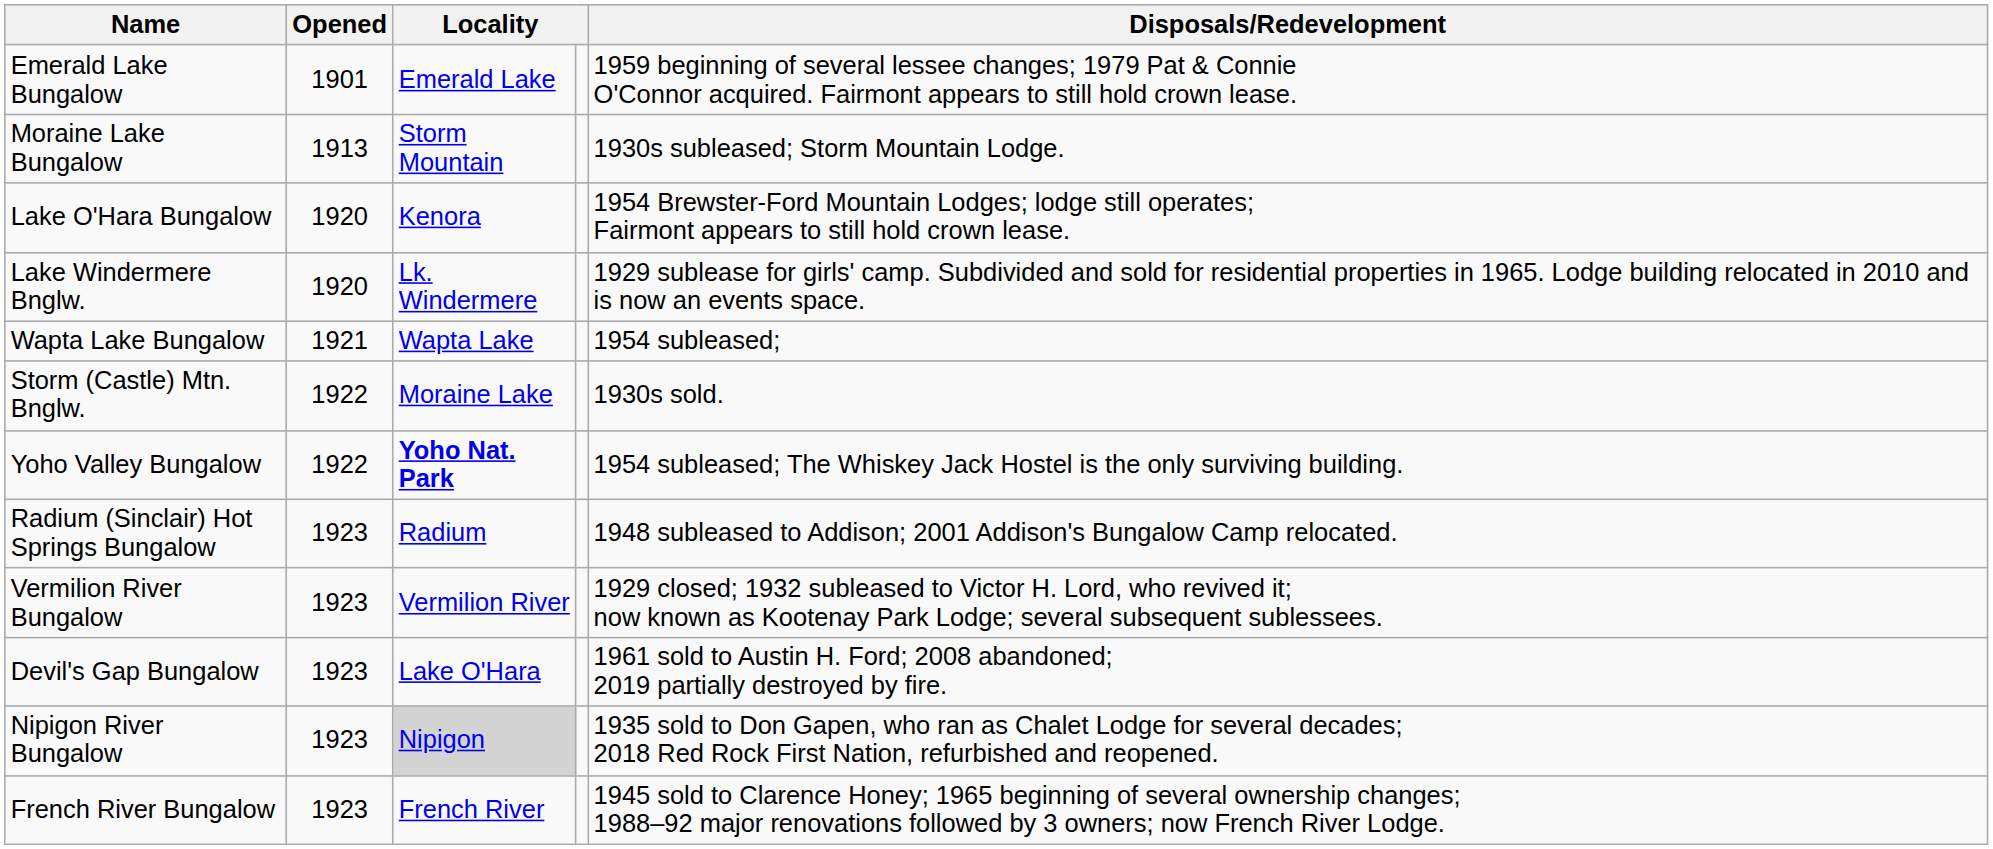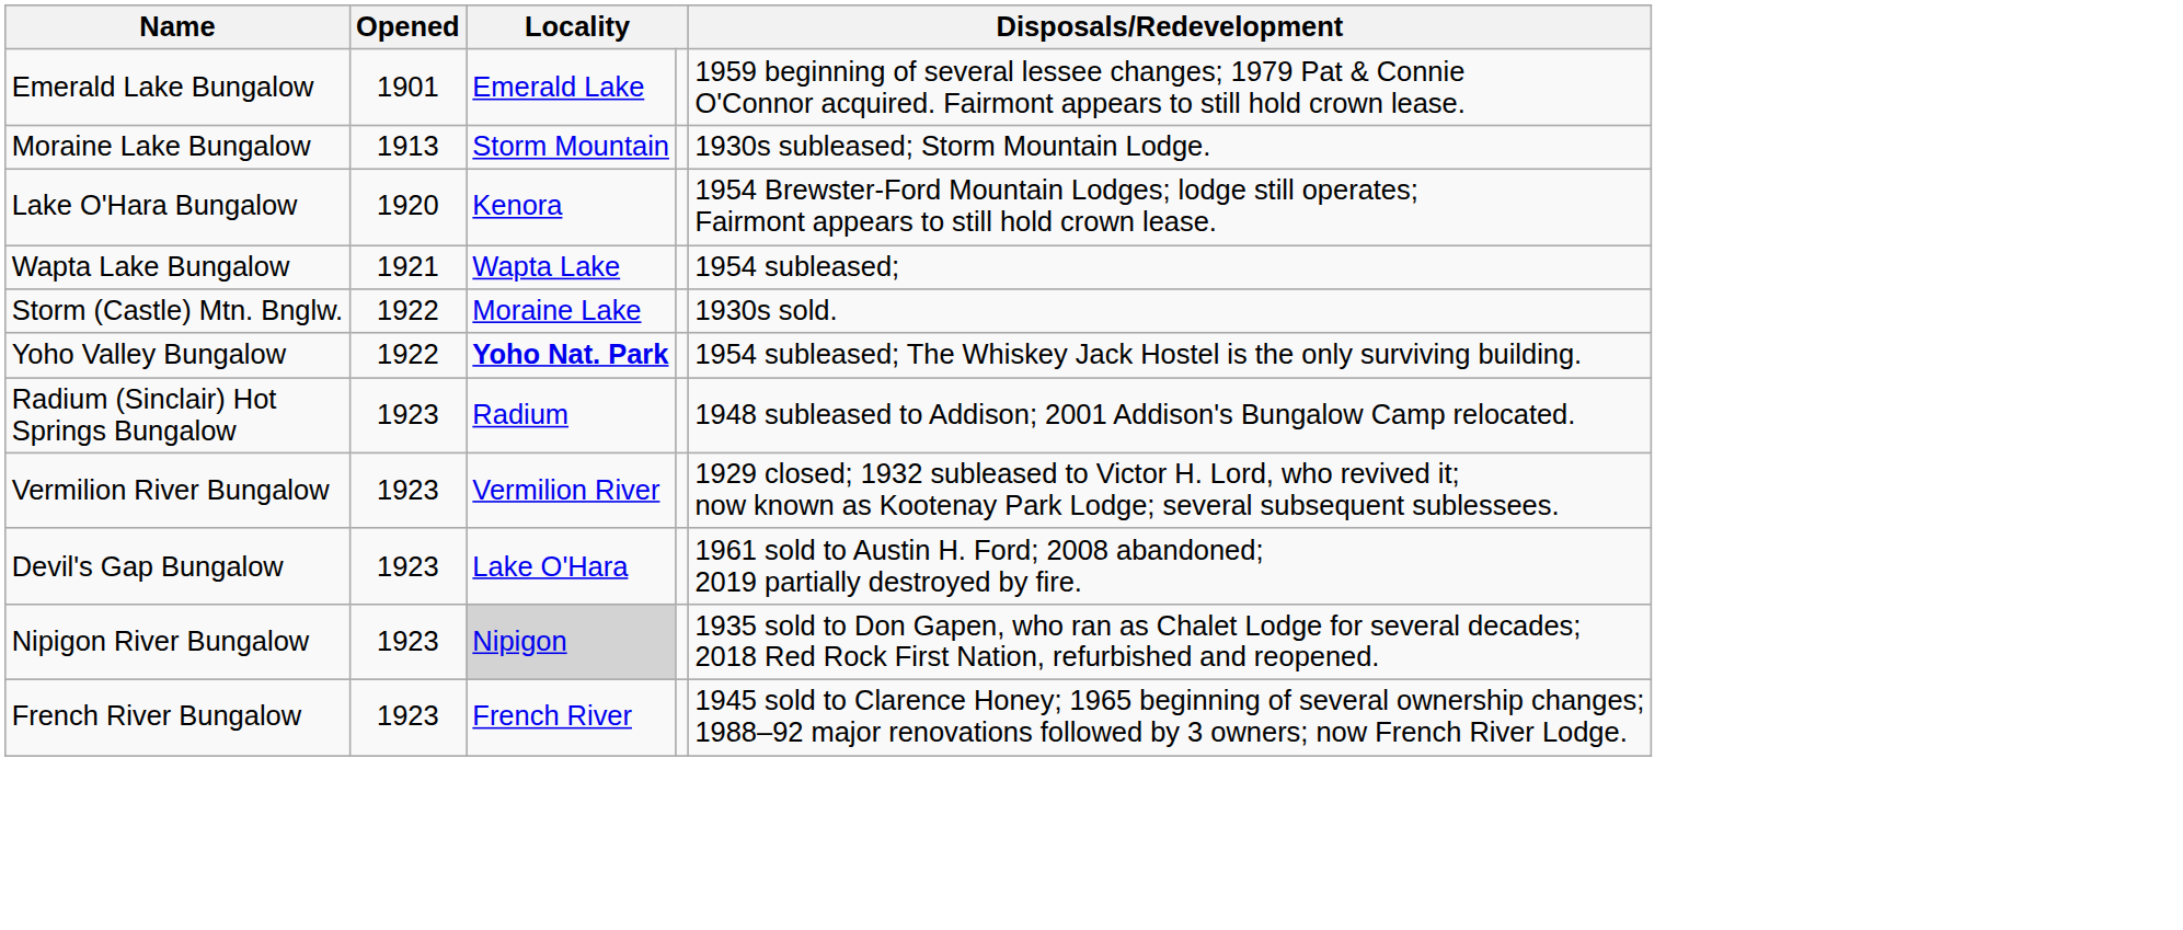 <table class="wikitable mw-collapsible mw-collapsed"|->
 <tr>
 <th class="unsortable">Name</th>
 <th>Opened<wbr></th>
 <th colspan="2">Locality</th>
 <th>Disposals/Redevelopment</th>
 </tr>
 <tr>
 <td>Emerald Lake Bungalow</td>
 <td style="text-align:center">1901</td>
 <td><a href='#'>Emerald Lake</a></td>
 <td></td>
 <td>1959 beginning of several lessee changes; 1979 Pat & Connie<br> O'Connor acquired. Fairmont appears to still hold crown lease.</td>
 </tr>
 <tr>
 <td>Moraine Lake Bungalow</td>
 <td style="text-align:center">1913</td>
 <td><a href='#'>Storm Mountain</a></td>
 <td></td>
 <td>1930s subleased; Storm Mountain Lodge.</td>
 </tr>
 <tr>
 <td>Lake O'Hara Bungalow</td>
 <td style="text-align:center">1920</td>
 <td><a href='#'>Kenora</a></td>
 <td></td>
 <td>1954 Brewster-Ford Mountain Lodges; lodge still operates;<br>Fairmont appears to still hold crown lease.</td>
-</tr>
-<tr>
-<td>Lake Windermere Bnglw.</td>
-<td style="text-align:center">1920</td>
-<td><a href='#'>Lk. Windermere</a></td>
-<td></td>
-<td>1929 sublease for girls' camp. Subdivided and sold for residential properties in 1965. Lodge building relocated in 2010 and is now an events space.</td>
 </tr>
 <tr>
 <td>Wapta Lake Bungalow</td>
 <td style="text-align:center">1921</td>
 <td><a href='#'>Wapta Lake</a></td>
 <td></td>
 <td>1954 subleased;</td>
 </tr>
 <tr>
 <td>Storm (Castle) Mtn. Bnglw.</td>
 <td style="text-align:center">1922</td>
 <td><a href='#'>Moraine Lake</a></td>
 <td></td>
 <td>1930s sold.</td>
 </tr>
 <tr>
 <td>Yoho Valley Bungalow</td>
 <td style="text-align:center">1922</td>
 <td><strong><a href='#'>Yoho Nat. Park</a></strong></td>
 <td></td>
 <td>1954 subleased; The Whiskey Jack Hostel is the only surviving building.</td>
 </tr>
 <tr>
 <td>Radium (Sinclair) Hot<br>Springs Bungalow</td>
 <td style="text-align:center">1923</td>
 <td><a href='#'>Radium</a></td>
 <td></td>
 <td>1948 subleased to Addison; 2001 Addison's Bungalow Camp relocated.</td>
 </tr>
 <tr>
 <td>Vermilion River Bungalow</td>
 <td style="text-align:center">1923</td>
 <td><a href='#'>Vermilion River</a></td>
 <td></td>
 <td>1929 closed; 1932 subleased to Victor H. Lord, who revived it;<br>now known as Kootenay Park Lodge; several subsequent sublessees.</td>
 </tr>
 <tr>
 <td>Devil's Gap Bungalow</td>
 <td style="text-align:center">1923</td>
 <td><a href='#'>Lake O'Hara</a></td>
 <td></td>
 <td>1961 sold to Austin H. Ford; 2008 abandoned;<br>2019 partially destroyed by fire.</td>
 </tr>
 <tr>
 <td>Nipigon River Bungalow</td>
 <td style="text-align:center">1923</td>
 <td style="background: lightgrey;"><a href='#'>Nipigon</a></td>
 <td></td>
 <td>1935 sold to Don Gapen, who ran as Chalet Lodge for several decades;<br>2018 Red Rock First Nation, refurbished and reopened.</td>
 </tr>
 <tr>
 <td>French River Bungalow</td>
 <td style="text-align:center">1923</td>
 <td><a href='#'>French River</a></td>
 <td></td>
 <td>1945 sold to Clarence Honey; 1965 beginning of several ownership changes;<br>1988–92 major renovations followed by 3 owners; now French River Lodge.</td>
 </tr>
 </table>
